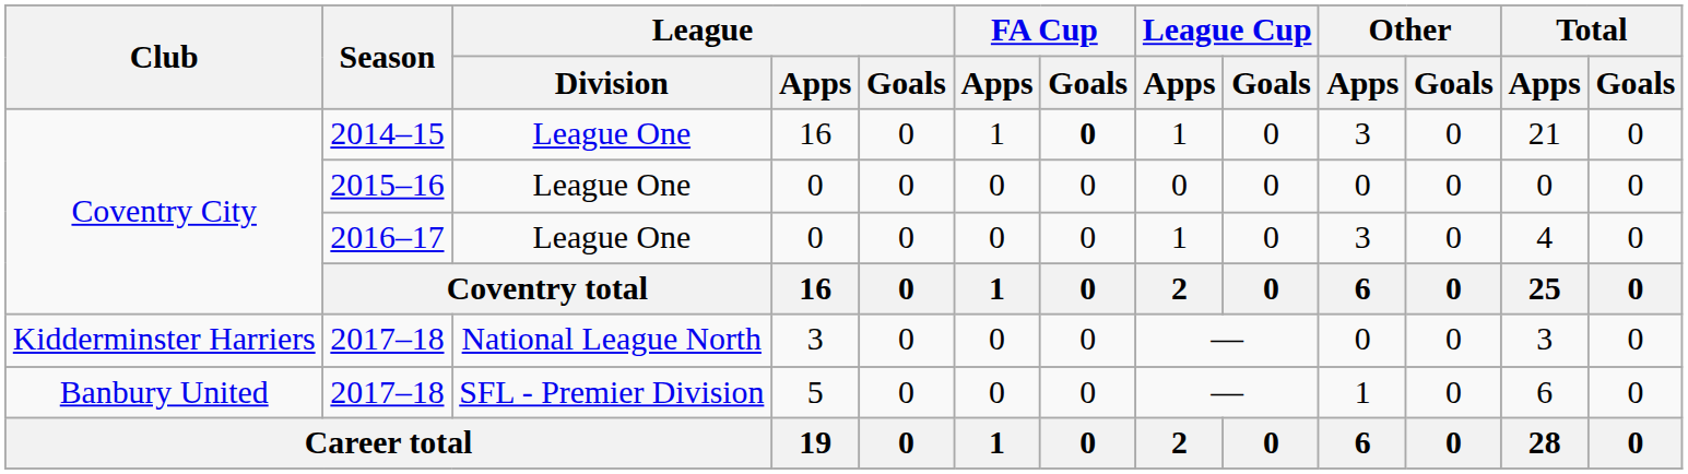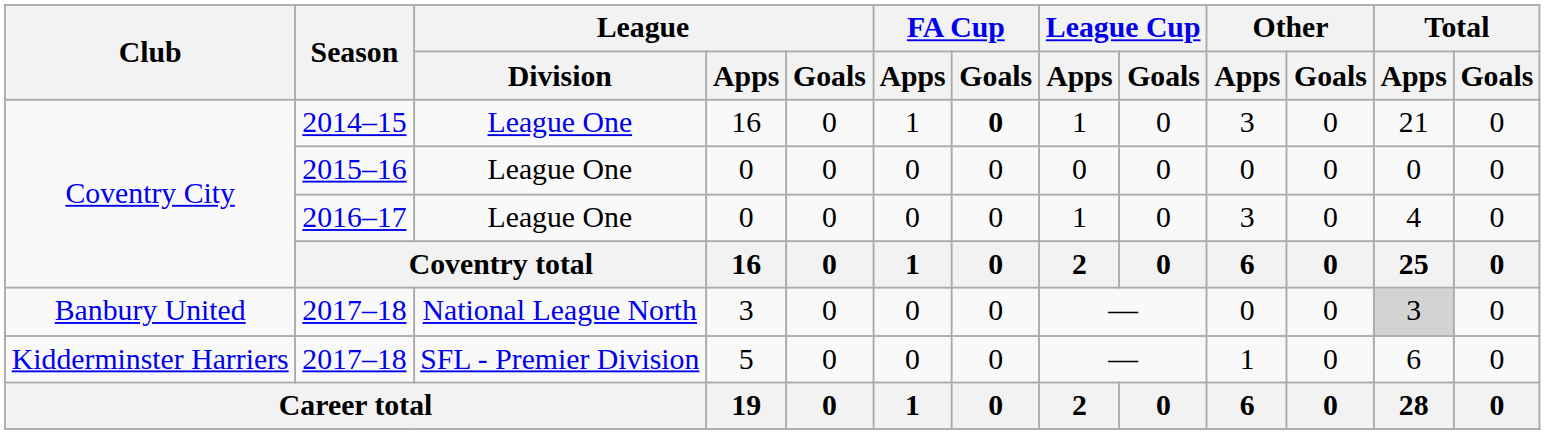 <table class="wikitable" style="text-align: center">
 <tr>
 <th rowspan="2">Club</th>
 <th rowspan="2">Season</th>
 <th colspan="3">League</th>
 <th colspan="2"><a href='#'>FA Cup</a></th>
 <th colspan="2"><a href='#'>League Cup</a></th>
 <th colspan="2">Other</th>
 <th colspan="2">Total</th>
 </tr>
 <tr>
 <th>Division</th>
 <th>Apps</th>
 <th>Goals</th>
 <th>Apps</th>
 <th>Goals</th>
 <th>Apps</th>
 <th>Goals</th>
 <th>Apps</th>
 <th>Goals</th>
 <th>Apps</th>
 <th>Goals</th>
 </tr>
 <tr>
 <td rowspan="4"><a href='#'>Coventry City</a></td>
 <td><a href='#'>2014–15</a></td>
 <td><a href='#'>League One</a></td>
 <td>16</td>
 <td>0</td>
 <td>1</td>
 <td><strong>0</strong></td>
 <td>1</td>
 <td>0</td>
 <td>3</td>
 <td>0</td>
 <td>21</td>
 <td>0</td>
 </tr>
 <tr>
 <td><a href='#'>2015–16</a></td>
 <td>League One</td>
 <td>0</td>
 <td>0</td>
 <td>0</td>
 <td>0</td>
 <td>0</td>
 <td>0</td>
 <td>0</td>
 <td>0</td>
 <td>0</td>
 <td>0</td>
 </tr>
 <tr>
 <td><a href='#'>2016–17</a></td>
 <td>League One</td>
 <td>0</td>
 <td>0</td>
 <td>0</td>
 <td>0</td>
 <td>1</td>
 <td>0</td>
 <td>3</td>
 <td>0</td>
 <td>4</td>
 <td>0</td>
 </tr>
 <tr>
 <th colspan="2">Coventry total</th>
 <th>16</th>
 <th>0</th>
 <th>1</th>
 <th>0</th>
 <th>2</th>
 <th>0</th>
 <th>6</th>
 <th>0</th>
 <th>25</th>
 <th>0</th>
 </tr>
 <tr>
-<td><a href='#'>Kidderminster Harriers</a></td>
+<td><a href='#'>Banbury United</a></td>
 <td><a href='#'>2017–18</a></td>
 <td><a href='#'>National League North</a></td>
 <td>3</td>
 <td>0</td>
 <td>0</td>
 <td>0</td>
 <td colspan="2">—</td>
 <td>0</td>
 <td>0</td>
-<td>3</td>
+<td style="background: lightgrey;">3</td>
 <td>0</td>
 </tr>
 <tr>
-<td><a href='#'>Banbury United</a></td>
+<td><a href='#'>Kidderminster Harriers</a></td>
 <td><a href='#'>2017–18</a></td>
 <td><a href='#'>SFL - Premier Division</a></td>
 <td>5</td>
 <td>0</td>
 <td>0</td>
 <td>0</td>
 <td colspan="2">—</td>
 <td>1</td>
 <td>0</td>
 <td>6</td>
 <td>0</td>
 </tr>
 <tr>
 <th colspan="3">Career total</th>
 <th>19</th>
 <th>0</th>
 <th>1</th>
 <th>0</th>
 <th>2</th>
 <th>0</th>
 <th>6</th>
 <th>0</th>
 <th>28</th>
 <th>0</th>
 </tr>
 </table>
